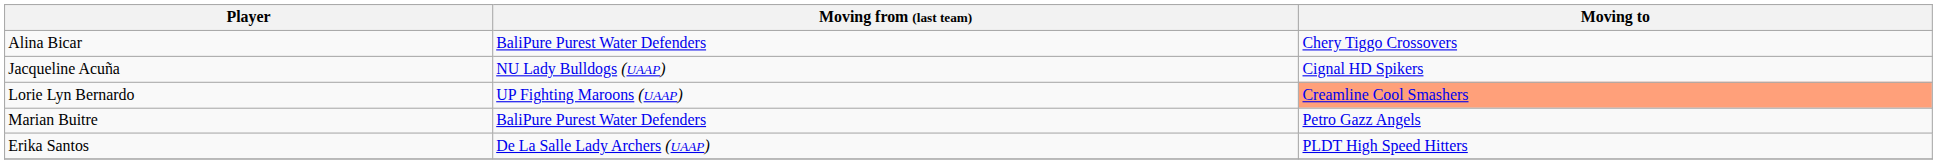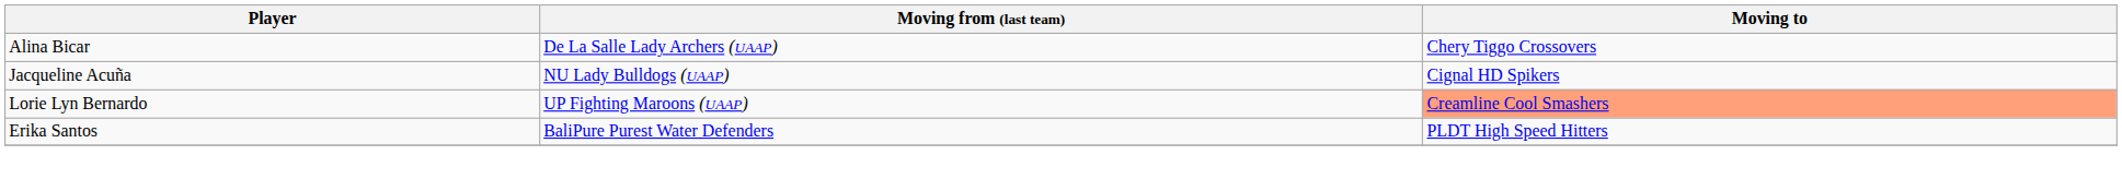 <table class="wikitable" style="width:90%; font-size:92%; ">
 <tr>
 <th>Player</th>
 <th>Moving from <small>(last team)</small></th>
 <th>Moving to</th>
 </tr>
 <tr>
 <td>Alina Bicar</td>
-<td><a href='#'>BaliPure Purest Water Defenders</a></td>
+<td><a href='#'>De La Salle Lady Archers</a> <em>(<small><a href='#'>UAAP</a></small>)</em></td>
 <td><a href='#'>Chery Tiggo Crossovers</a></td>
 </tr>
 <tr>
 <td>Jacqueline Acuña</td>
 <td><a href='#'>NU Lady Bulldogs</a> <em>(<small><a href='#'>UAAP</a></small>)</em></td>
 <td><a href='#'>Cignal HD Spikers</a></td>
 </tr>
 <tr>
 <td>Lorie Lyn Bernardo</td>
 <td><a href='#'>UP Fighting Maroons</a> <em>(<small><a href='#'>UAAP</a></small>)</em></td>
 <td style="background: lightsalmon;"><a href='#'>Creamline Cool Smashers</a></td>
 </tr>
 <tr>
-<td>Marian Buitre</td>
+<td>Erika Santos</td>
 <td><a href='#'>BaliPure Purest Water Defenders</a></td>
-<td><a href='#'>Petro Gazz Angels</a></td>
-</tr>
-<tr>
-<td>Erika Santos</td>
-<td><a href='#'>De La Salle Lady Archers</a> <em>(<small><a href='#'>UAAP</a></small>)</em></td>
 <td><a href='#'>PLDT High Speed Hitters</a></td>
 </tr>
 <tr>
 </tr>
 </table>
